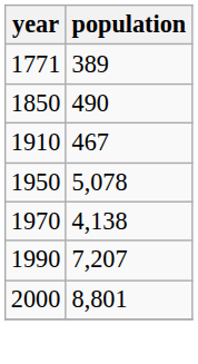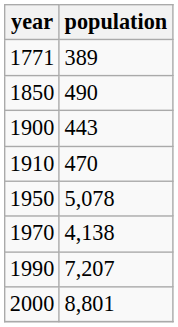 <table class="wikitable">
 <tr>
 <th>year</th>
 <th>population</th>
 </tr>
 <tr>
 <td>1771</td>
 <td>389</td>
 </tr>
 <tr>
 <td>1850</td>
 <td>490</td>
 </tr>
 <tr>
+<td>1900</td>
+<td>443</td>
+</tr>
+<tr>
 <td>1910</td>
-<td>467</td>
+<td>470</td>
 </tr>
 <tr>
 <td>1950</td>
 <td>5,078</td>
 </tr>
 <tr>
 <td>1970</td>
 <td>4,138</td>
 </tr>
 <tr>
 <td>1990</td>
 <td>7,207</td>
 </tr>
 <tr>
 <td>2000</td>
 <td>8,801</td>
 </tr>
 <tr>
 </tr>
 </table>
